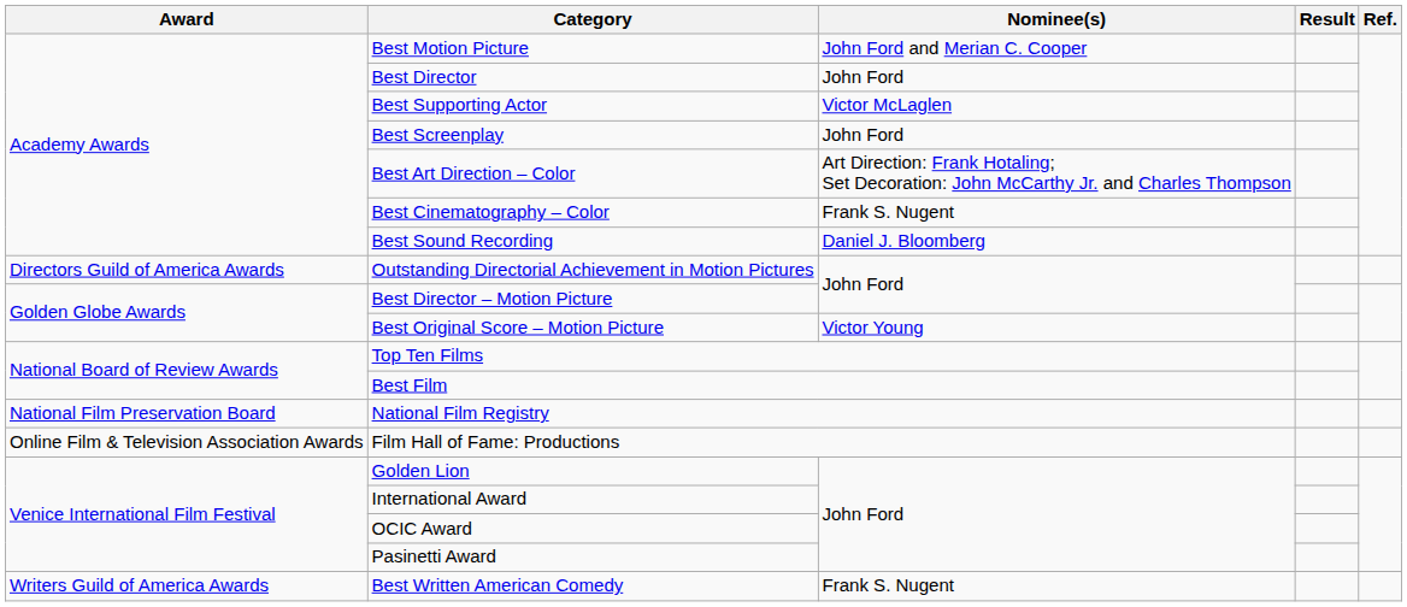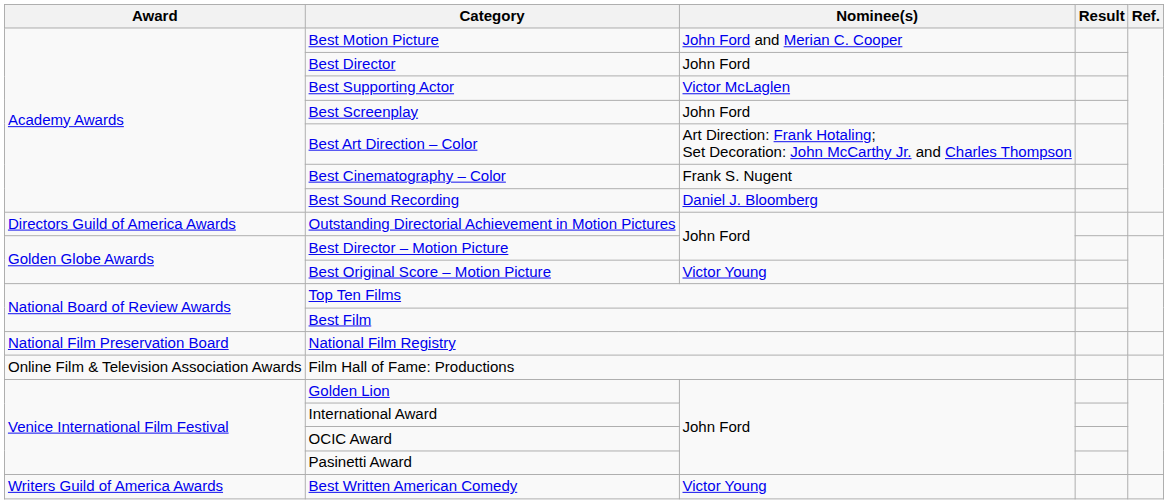 <table class="wikitable plainrowheaders">
 <tr>
 <th>Award</th>
 <th>Category</th>
 <th>Nominee(s)</th>
 <th>Result</th>
 <th>Ref.</th>
 </tr>
 <tr>
 <td rowspan="7"><a href='#'>Academy Awards</a></td>
 <td><a href='#'>Best Motion Picture</a></td>
 <td><a href='#'>John Ford</a> and <a href='#'>Merian C. Cooper</a></td>
 <td></td>
 <td align="center" rowspan="7"></td>
 </tr>
 <tr>
 <td><a href='#'>Best Director</a></td>
 <td>John Ford</td>
 <td></td>
 </tr>
 <tr>
 <td><a href='#'>Best Supporting Actor</a></td>
 <td><a href='#'>Victor McLaglen</a></td>
 <td></td>
 </tr>
 <tr>
 <td><a href='#'>Best Screenplay</a></td>
 <td>John Ford</td>
 <td></td>
 </tr>
 <tr>
 <td><a href='#'>Best Art Direction – Color</a></td>
 <td>Art Direction: <a href='#'>Frank Hotaling</a>; <br> Set Decoration: <a href='#'>John McCarthy Jr.</a> and <a href='#'>Charles Thompson</a></td>
 <td></td>
 </tr>
 <tr>
 <td><a href='#'>Best Cinematography – Color</a></td>
 <td>Frank S. Nugent</td>
 <td></td>
 </tr>
 <tr>
 <td><a href='#'>Best Sound Recording</a></td>
 <td><a href='#'>Daniel J. Bloomberg</a></td>
 <td></td>
 </tr>
 <tr>
 <td><a href='#'>Directors Guild of America Awards</a></td>
 <td><a href='#'>Outstanding Directorial Achievement in Motion Pictures</a></td>
 <td rowspan="2">John Ford</td>
 <td></td>
 <td align="center"></td>
 </tr>
 <tr>
 <td rowspan="2"><a href='#'>Golden Globe Awards</a></td>
 <td><a href='#'>Best Director – Motion Picture</a></td>
 <td></td>
 <td align="center" rowspan="2"></td>
 </tr>
 <tr>
 <td><a href='#'>Best Original Score – Motion Picture</a></td>
 <td><a href='#'>Victor Young</a></td>
 <td></td>
 </tr>
 <tr>
 <td rowspan="2"><a href='#'>National Board of Review Awards</a></td>
 <td colspan="2"><a href='#'>Top Ten Films</a></td>
 <td></td>
 <td align="center" rowspan="2"></td>
 </tr>
 <tr>
 <td colspan="2"><a href='#'>Best Film</a></td>
 <td></td>
 </tr>
 <tr>
 <td><a href='#'>National Film Preservation Board</a></td>
 <td colspan="2"><a href='#'>National Film Registry</a></td>
 <td></td>
 <td align="center"></td>
 </tr>
 <tr>
 <td>Online Film & Television Association Awards</td>
 <td colspan="2">Film Hall of Fame: Productions</td>
 <td></td>
 <td align="center"></td>
 </tr>
 <tr>
 <td rowspan="4"><a href='#'>Venice International Film Festival</a></td>
 <td><a href='#'>Golden Lion</a></td>
 <td rowspan="4">John Ford</td>
 <td></td>
 <td align="center" rowspan="4"></td>
 </tr>
 <tr>
 <td>International Award</td>
 <td></td>
 </tr>
 <tr>
 <td>OCIC Award</td>
 <td></td>
 </tr>
 <tr>
 <td>Pasinetti Award</td>
 <td></td>
 </tr>
 <tr>
 <td><a href='#'>Writers Guild of America Awards</a></td>
 <td><a href='#'>Best Written American Comedy</a></td>
-<td>Frank S. Nugent</td>
+<td><a href='#'>Victor Young</a></td>
 <td></td>
 <td align="center"></td>
 </tr>
 </table>
